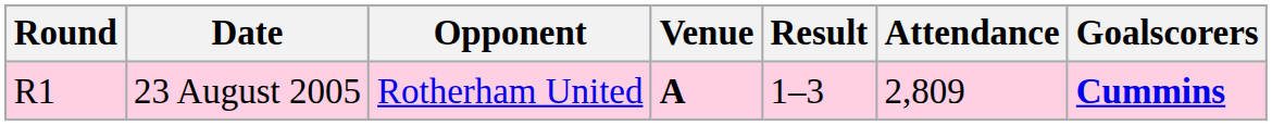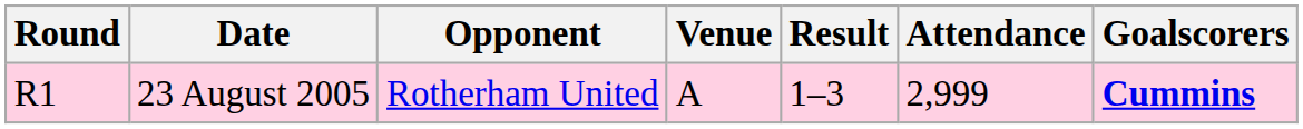 <table class="wikitable">
 <tr>
 <th>Round</th>
 <th>Date</th>
 <th>Opponent</th>
 <th>Venue</th>
 <th>Result</th>
 <th>Attendance</th>
 <th>Goalscorers</th>
 </tr>
 <tr style="background-color: #ffd0e3;">
 <td>R1</td>
 <td>23 August 2005</td>
 <td><a href='#'>Rotherham United</a></td>
-<td><strong>A</strong></td>
+<td>A</td>
 <td>1–3</td>
-<td>2,809</td>
+<td>2,999</td>
 <td><strong><a href='#'>Cummins</a></strong></td>
 </tr>
 </table>
